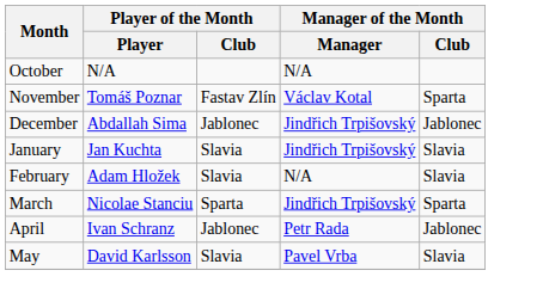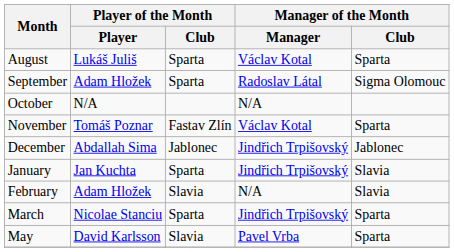 <table class="wikitable">
 <tr>
 <th rowspan="2">Month</th>
 <th colspan="2">Player of the Month</th>
 <th colspan="2">Manager of the Month</th>
 </tr>
 <tr>
 <th>Player</th>
 <th>Club</th>
 <th>Manager</th>
 <th>Club</th>
+</tr>
+<tr>
+<td>August</td>
+<td> <a href='#'>Lukáš Juliš</a></td>
+<td>Sparta</td>
+<td> <a href='#'>Václav Kotal</a></td>
+<td>Sparta</td>
+</tr>
+<tr>
+<td>September</td>
+<td> <a href='#'>Adam Hložek</a></td>
+<td>Sparta</td>
+<td> <a href='#'>Radoslav Látal</a></td>
+<td>Sigma Olomouc</td>
 </tr>
 <tr>
 <td>October</td>
 <td>N/A</td>
 <td></td>
 <td>N/A</td>
 <td></td>
 </tr>
 <tr>
 <td>November</td>
 <td> <a href='#'>Tomáš Poznar</a></td>
 <td>Fastav Zlín</td>
 <td> <a href='#'>Václav Kotal</a></td>
 <td>Sparta</td>
 </tr>
 <tr>
 <td>December</td>
 <td> <a href='#'>Abdallah Sima</a></td>
 <td>Jablonec</td>
 <td> <a href='#'>Jindřich Trpišovský</a></td>
 <td>Jablonec</td>
 </tr>
 <tr>
 <td>January</td>
 <td> <a href='#'>Jan Kuchta</a></td>
-<td>Slavia</td>
+<td>Sparta</td>
 <td> <a href='#'>Jindřich Trpišovský</a></td>
 <td>Slavia</td>
 </tr>
 <tr>
 <td>February</td>
 <td> <a href='#'>Adam Hložek</a></td>
 <td>Slavia</td>
 <td>N/A</td>
 <td>Slavia</td>
 </tr>
 <tr>
 <td>March</td>
 <td> <a href='#'>Nicolae Stanciu</a></td>
 <td>Sparta</td>
 <td> <a href='#'>Jindřich Trpišovský</a></td>
 <td>Sparta</td>
 </tr>
 <tr>
-<td>April</td>
-<td> <a href='#'>Ivan Schranz</a></td>
-<td>Jablonec</td>
-<td> <a href='#'>Petr Rada</a></td>
-<td>Jablonec</td>
-</tr>
-<tr>
 <td>May</td>
 <td> <a href='#'>David Karlsson</a></td>
 <td>Slavia</td>
 <td> <a href='#'>Pavel Vrba</a></td>
-<td>Slavia</td>
+<td>Sparta</td>
 </tr>
 <tr>
 </tr>
 </table>
